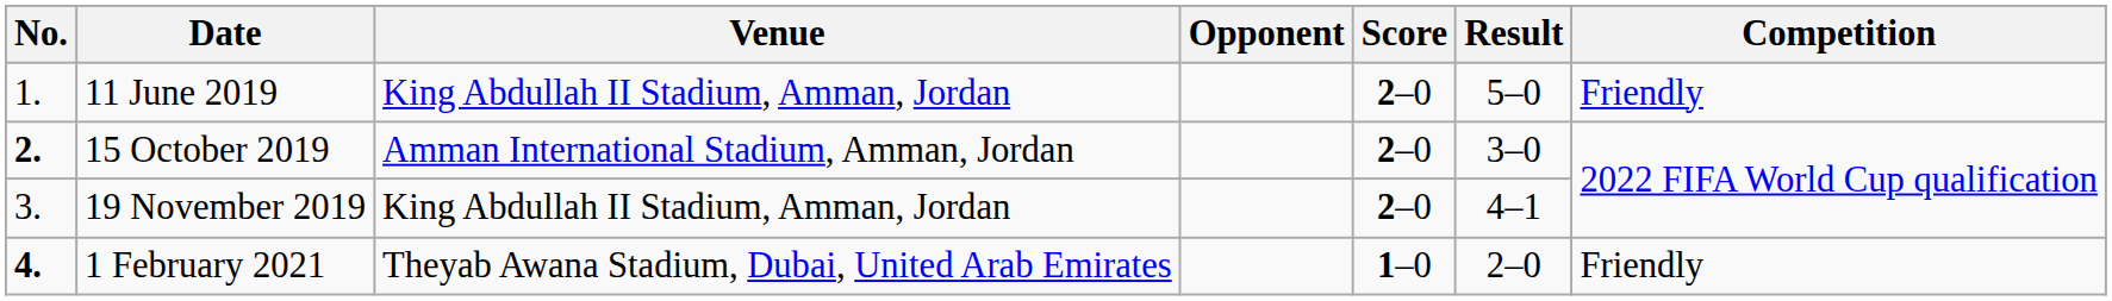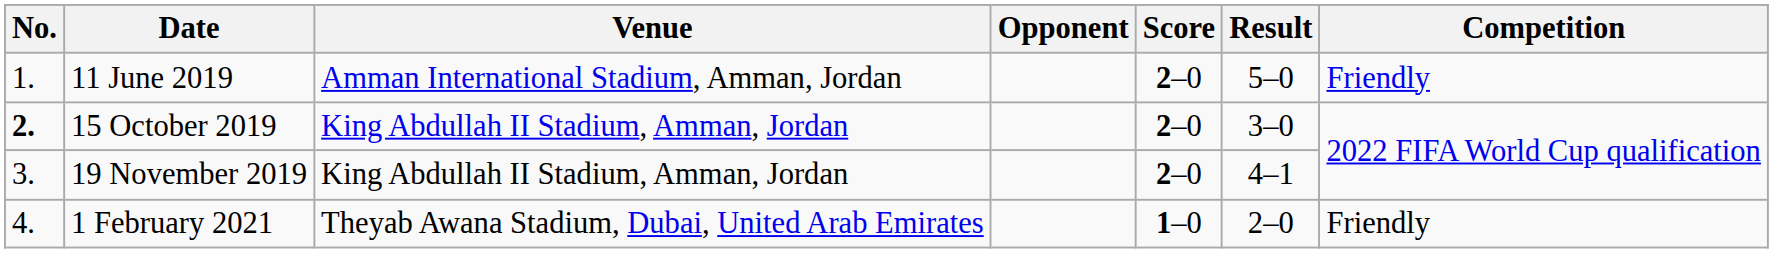 <table class="wikitable" style="font-size:100%;">
 <tr>
 <th>No.</th>
 <th>Date</th>
 <th>Venue</th>
 <th>Opponent</th>
 <th>Score</th>
 <th>Result</th>
 <th>Competition</th>
 </tr>
 <tr>
 <td>1.</td>
 <td>11 June 2019</td>
-<td><a href='#'>King Abdullah II Stadium</a>, <a href='#'>Amman</a>, <a href='#'>Jordan</a></td>
+<td><a href='#'>Amman International Stadium</a>, Amman, Jordan</td>
 <td></td>
 <td align=center><strong>2</strong>–0</td>
 <td align=center>5–0</td>
 <td><a href='#'>Friendly</a></td>
 </tr>
 <tr>
 <td><strong>2.</strong></td>
 <td>15 October 2019</td>
-<td><a href='#'>Amman International Stadium</a>, Amman, Jordan</td>
+<td><a href='#'>King Abdullah II Stadium</a>, <a href='#'>Amman</a>, <a href='#'>Jordan</a></td>
 <td></td>
 <td align=center><strong>2</strong>–0</td>
 <td align=center>3–0</td>
 <td rowspan=2><a href='#'>2022 FIFA World Cup qualification</a></td>
 </tr>
 <tr>
 <td>3.</td>
 <td>19 November 2019</td>
 <td>King Abdullah II Stadium, Amman, Jordan</td>
 <td></td>
 <td align=center><strong>2</strong>–0</td>
 <td align=center>4–1</td>
 </tr>
 <tr>
-<td><strong>4.</strong></td>
+<td>4.</td>
 <td>1 February 2021</td>
 <td>Theyab Awana Stadium, <a href='#'>Dubai</a>, <a href='#'>United Arab Emirates</a></td>
 <td></td>
 <td align=center><strong>1</strong>–0</td>
 <td align=center>2–0</td>
 <td>Friendly</td>
 </tr>
 </table>
